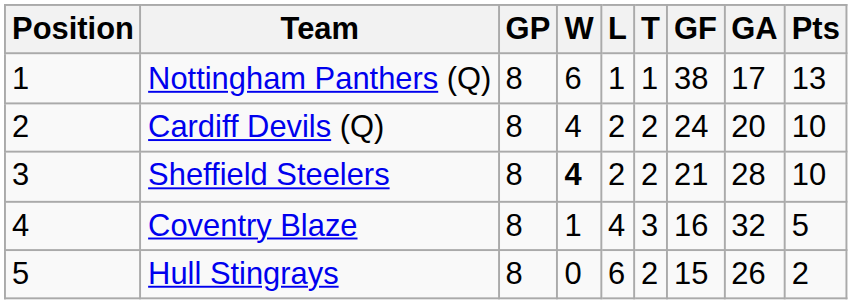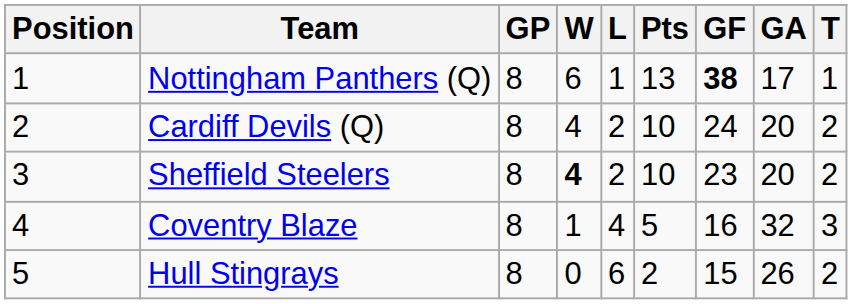 <table class="wikitable">
 <tr>
 <th>Position</th>
 <th>Team</th>
 <th>GP</th>
 <th>W</th>
 <th>L</th>
-<th>T</th>
+<th>Pts</th>
 <th>GF</th>
 <th>GA</th>
-<th>Pts</th>
+<th>T</th>
 </tr>
 <tr>
 <td>1</td>
 <td><a href='#'>Nottingham Panthers</a> (Q)</td>
 <td>8</td>
 <td>6</td>
 <td>1</td>
+<td>13</td>
+<td><strong>38</strong></td>
+<td>17</td>
 <td>1</td>
-<td>38</td>
-<td>17</td>
-<td>13</td>
 </tr>
 <tr>
 <td>2</td>
 <td><a href='#'>Cardiff Devils</a> (Q)</td>
 <td>8</td>
 <td>4</td>
 <td>2</td>
-<td>2</td>
+<td>10</td>
 <td>24</td>
 <td>20</td>
-<td>10</td>
+<td>2</td>
 </tr>
 <tr>
 <td>3</td>
 <td><a href='#'>Sheffield Steelers</a></td>
 <td>8</td>
 <td><strong>4</strong></td>
 <td>2</td>
+<td>10</td>
+<td>23</td>
+<td>20</td>
 <td>2</td>
-<td>21</td>
-<td>28</td>
-<td>10</td>
 </tr>
 <tr>
 <td>4</td>
 <td><a href='#'>Coventry Blaze</a></td>
 <td>8</td>
 <td>1</td>
 <td>4</td>
-<td>3</td>
+<td>5</td>
 <td>16</td>
 <td>32</td>
-<td>5</td>
+<td>3</td>
 </tr>
 <tr>
 <td>5</td>
 <td><a href='#'>Hull Stingrays</a></td>
 <td>8</td>
 <td>0</td>
 <td>6</td>
 <td>2</td>
 <td>15</td>
 <td>26</td>
 <td>2</td>
 </tr>
 </table>
